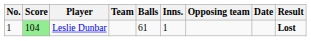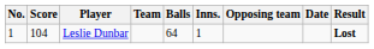 <table class="wikitable sortable" style="font-size:95%">
 <tr>
 <th>No.</th>
 <th>Score</th>
 <th>Player</th>
 <th>Team</th>
 <th>Balls</th>
 <th>Inns.</th>
 <th>Opposing team</th>
 <th>Date</th>
 <th>Result</th>
 </tr>
 <tr>
 <td>1</td>
-<td style="background: lightgreen;">104</td>
+<td>104</td>
 <td><a href='#'>Leslie Dunbar</a></td>
 <td></td>
-<td>61</td>
+<td>64</td>
 <td>1</td>
 <td></td>
 <td></td>
 <td><strong>Lost</strong></td>
 </tr>
 </table>
